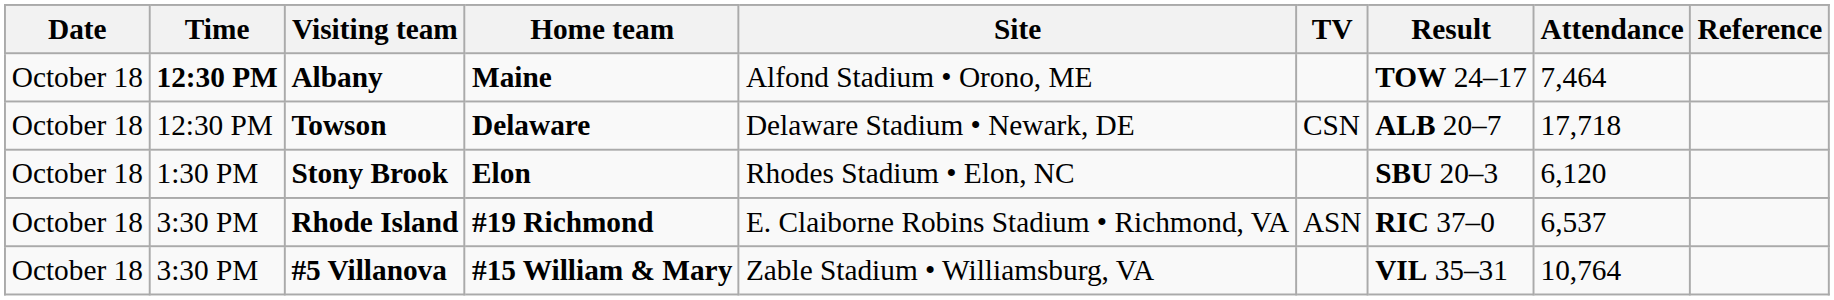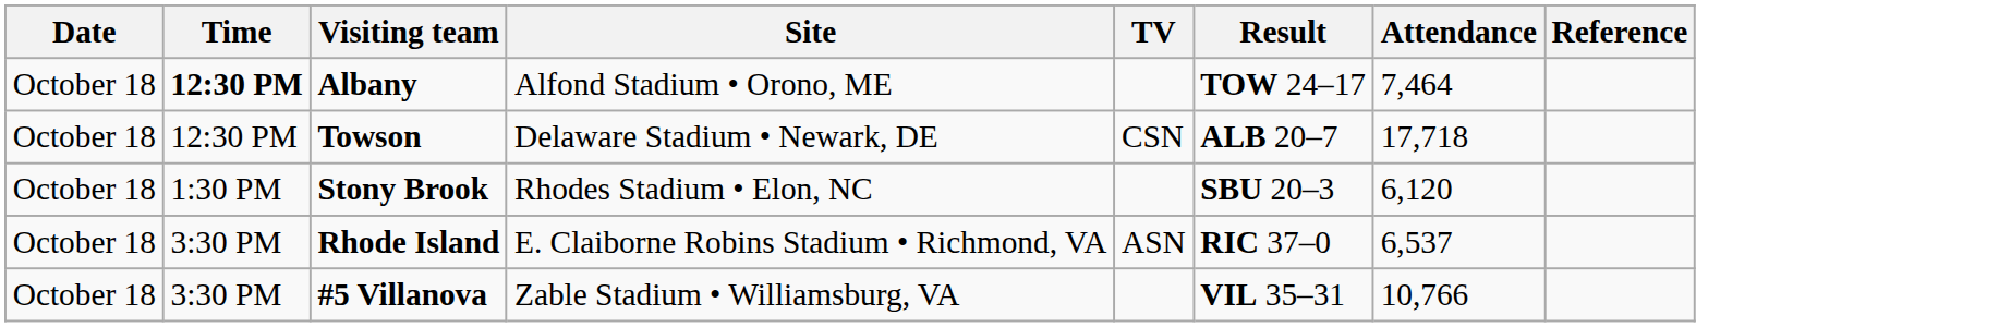 <table class="wikitable" style="font-size:95%;">
 <tr>
 <th>Date</th>
 <th>Time</th>
 <th>Visiting team</th>
-<th>Home team</th>
 <th>Site</th>
 <th>TV</th>
 <th>Result</th>
 <th>Attendance</th>
 <th class="unsortable">Reference</th>
 </tr>
 <tr bgcolor=>
 <td>October 18</td>
 <td><strong>12:30 PM</strong></td>
 <td><strong>Albany</strong></td>
-<td><strong>Maine</strong></td>
 <td>Alfond Stadium • Orono, ME</td>
 <td></td>
 <td><strong>TOW</strong> 24–17</td>
 <td>7,464</td>
 <td></td>
 </tr>
 <tr bgcolor=>
 <td>October 18</td>
 <td>12:30 PM</td>
 <td><strong>Towson</strong></td>
-<td><strong>Delaware</strong></td>
 <td>Delaware Stadium • Newark, DE</td>
 <td>CSN</td>
 <td><strong>ALB</strong> 20–7</td>
 <td>17,718</td>
 <td></td>
 </tr>
 <tr bgcolor=>
 <td>October 18</td>
 <td>1:30 PM</td>
 <td><strong>Stony Brook</strong></td>
-<td><strong>Elon</strong></td>
 <td>Rhodes Stadium • Elon, NC</td>
 <td></td>
 <td><strong>SBU</strong> 20–3</td>
 <td>6,120</td>
 <td></td>
 </tr>
 <tr bgcolor=>
 <td>October 18</td>
 <td>3:30 PM</td>
 <td><strong>Rhode Island</strong></td>
-<td><strong>#19 Richmond</strong></td>
 <td>E. Claiborne Robins Stadium • Richmond, VA</td>
 <td>ASN</td>
 <td><strong>RIC</strong> 37–0</td>
 <td>6,537</td>
 <td></td>
 </tr>
 <tr bgcolor=>
 <td>October 18</td>
 <td>3:30 PM</td>
 <td><strong>#5 Villanova</strong></td>
-<td><strong>#15 William & Mary</strong></td>
 <td>Zable Stadium • Williamsburg, VA</td>
 <td></td>
 <td><strong>VIL</strong> 35–31</td>
-<td>10,764</td>
+<td>10,766</td>
 <td></td>
 </tr>
 </table>
